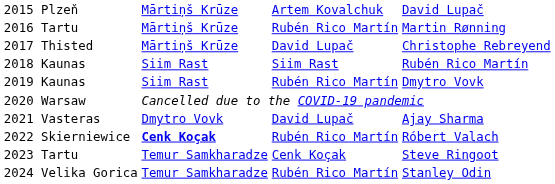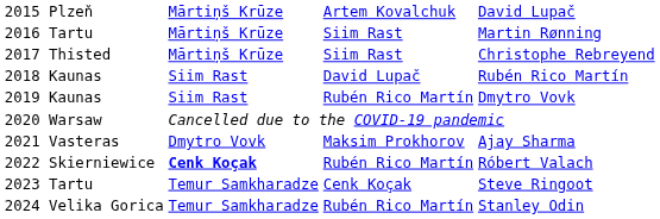 <table>
 <tr>
 <td>2015 Plzeň</td>
 <td> <a href='#'>Mārtiņš Krūze</a></td>
 <td> <a href='#'>Artem Kovalchuk</a></td>
 <td> <a href='#'>David Lupač</a></td>
 </tr>
 <tr>
 <td>2016 Tartu</td>
 <td> <a href='#'>Mārtiņš Krūze</a></td>
-<td> <a href='#'>Rubén Rico Martín</a></td>
+<td> <a href='#'>Siim Rast</a></td>
 <td> <a href='#'>Martin Rønning</a></td>
 </tr>
 <tr>
 <td>2017 Thisted</td>
 <td> <a href='#'>Mārtiņš Krūze</a></td>
-<td> <a href='#'>David Lupač</a></td>
+<td> <a href='#'>Siim Rast</a></td>
 <td> <a href='#'>Christophe Rebreyend</a></td>
 </tr>
 <tr>
 <td>2018 Kaunas</td>
 <td> <a href='#'>Siim Rast</a></td>
-<td> <a href='#'>Siim Rast</a></td>
+<td> <a href='#'>David Lupač</a></td>
 <td> <a href='#'>Rubén Rico Martín</a></td>
 </tr>
 <tr>
 <td>2019 Kaunas</td>
 <td> <a href='#'>Siim Rast</a></td>
 <td> <a href='#'>Rubén Rico Martín</a></td>
 <td> <a href='#'>Dmytro Vovk</a></td>
 </tr>
 <tr>
 <td>2020 Warsaw</td>
 <td colspan=3><em>Cancelled due to the <a href='#'>COVID-19 pandemic</a></em></td>
 </tr>
 <tr>
 <td>2021 Vasteras</td>
 <td> <a href='#'>Dmytro Vovk</a></td>
-<td> <a href='#'>David Lupač</a></td>
+<td> <a href='#'>Maksim Prokhorov</a></td>
 <td> <a href='#'>Ajay Sharma</a></td>
 </tr>
 <tr>
 <td>2022 Skierniewice</td>
 <td><strong> <a href='#'>Cenk Koçak</a></strong></td>
 <td> <a href='#'>Rubén Rico Martín</a></td>
 <td> <a href='#'>Róbert Valach</a></td>
 </tr>
 <tr>
 <td>2023 Tartu</td>
 <td> <a href='#'>Temur Samkharadze</a></td>
 <td> <a href='#'>Cenk Koçak</a></td>
 <td> <a href='#'>Steve Ringoot</a></td>
 </tr>
 <tr>
 <td>2024 Velika Gorica</td>
 <td> <a href='#'>Temur Samkharadze</a></td>
 <td> <a href='#'>Rubén Rico Martín</a></td>
 <td> <a href='#'>Stanley Odin</a></td>
 </tr>
 </table>
